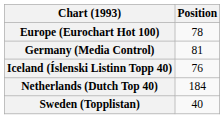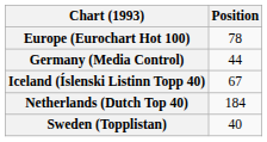 <table class="wikitable sortable plainrowheaders" style="text-align:center">
 <tr>
 <th scope="col">Chart (1993)</th>
 <th scope="col">Position</th>
 </tr>
 <tr>
 <th scope="row">Europe (Eurochart Hot 100)</th>
 <td>78</td>
 </tr>
 <tr>
 <th scope="row">Germany (Media Control)</th>
-<td>81</td>
+<td>44</td>
 </tr>
 <tr>
 <th scope="row">Iceland (Íslenski Listinn Topp 40)</th>
-<td>76</td>
+<td>67</td>
 </tr>
 <tr>
 <th scope="row">Netherlands (Dutch Top 40)</th>
 <td>184</td>
 </tr>
 <tr>
 <th scope="row">Sweden (Topplistan)</th>
 <td>40</td>
 </tr>
 </table>
